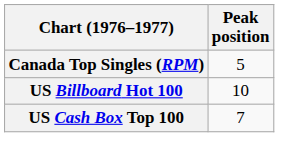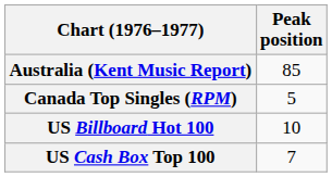 <table class="wikitable plainrowheaders sortable">
 <tr>
 <th>Chart (1976–1977)</th>
 <th>Peak<br>position</th>
+</tr>
+<tr>
+<th scope="row">Australia (<a href='#'>Kent Music Report</a>)</th>
+<td align="center">85</td>
 </tr>
 <tr>
 <th scope="row">Canada Top Singles (<a href='#'><em>RPM</em></a>)</th>
 <td align="center">5</td>
 </tr>
 <tr>
 <th scope="row">US <a href='#'><em>Billboard</em> Hot 100</a></th>
 <td align="center">10</td>
 </tr>
 <tr>
 <th scope="row">US <a href='#'><em>Cash Box</em></a> Top 100</th>
 <td align="center">7</td>
 </tr>
 </table>
